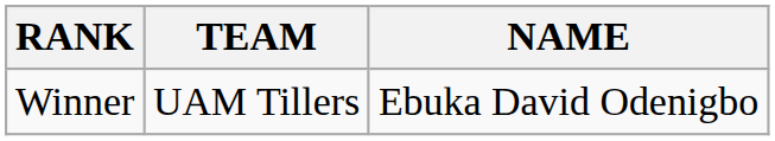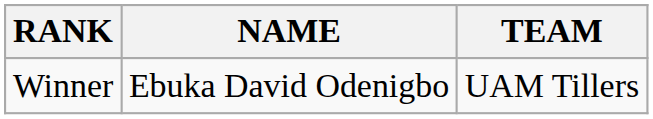 <table class="wikitable">
 <tr>
 <th>RANK</th>
+<th>NAME</th>
 <th>TEAM</th>
-<th>NAME</th>
 </tr>
 <tr>
 <td>Winner</td>
+<td>Ebuka David Odenigbo</td>
 <td>UAM Tillers</td>
-<td>Ebuka David Odenigbo</td>
 </tr>
 </table>
